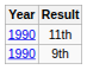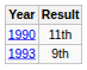 <table class="wikitable" style="text-align:center">
 <tr>
 <th>Year</th>
 <th>Result</th>
 </tr>
 <tr>
 <td><a href='#'>1990</a></td>
 <td>11th</td>
 </tr>
 <tr>
-<td><a href='#'>1990</a></td>
+<td><a href='#'>1993</a></td>
 <td>9th</td>
 </tr>
 </table>
